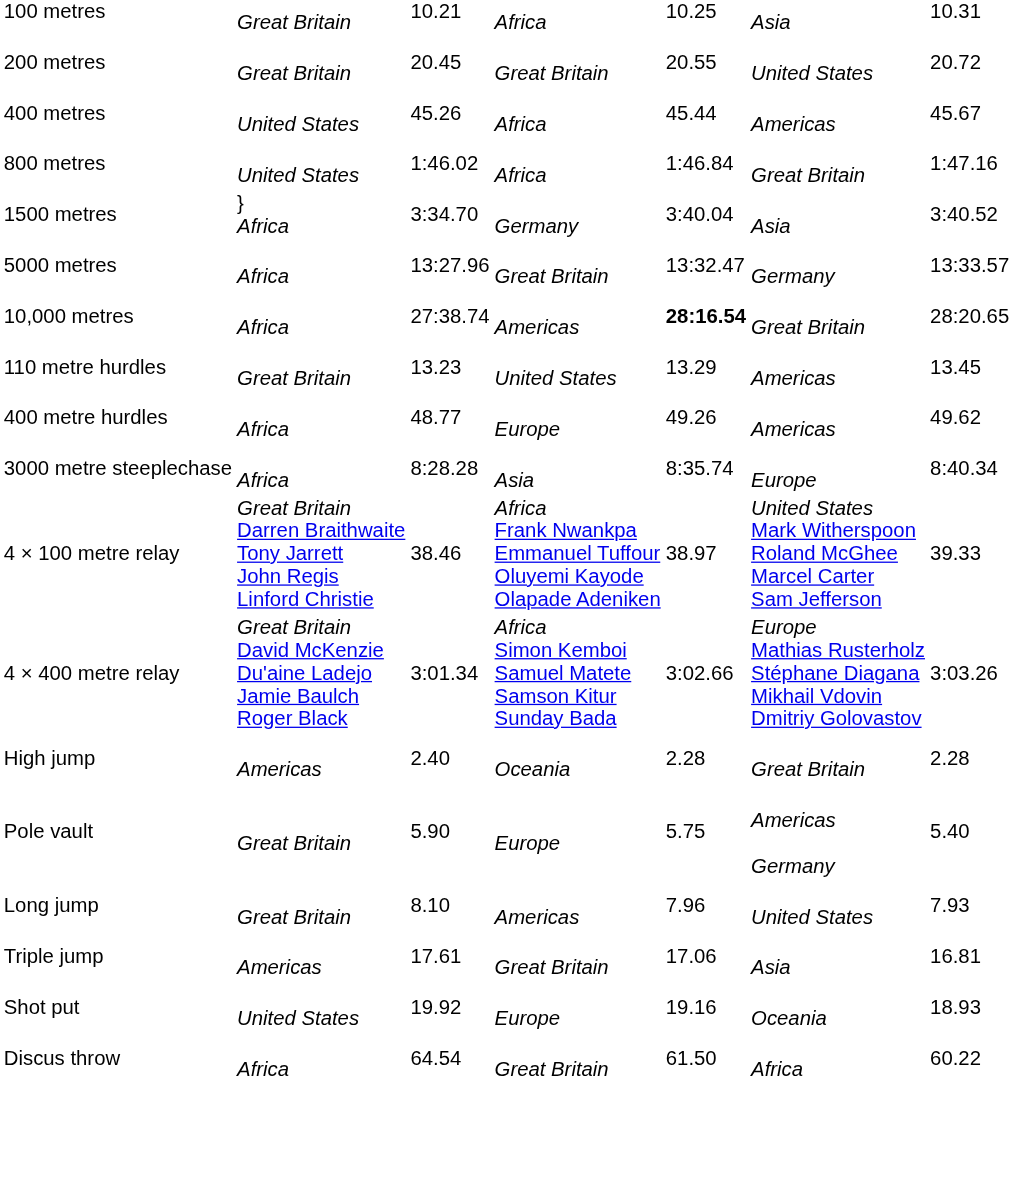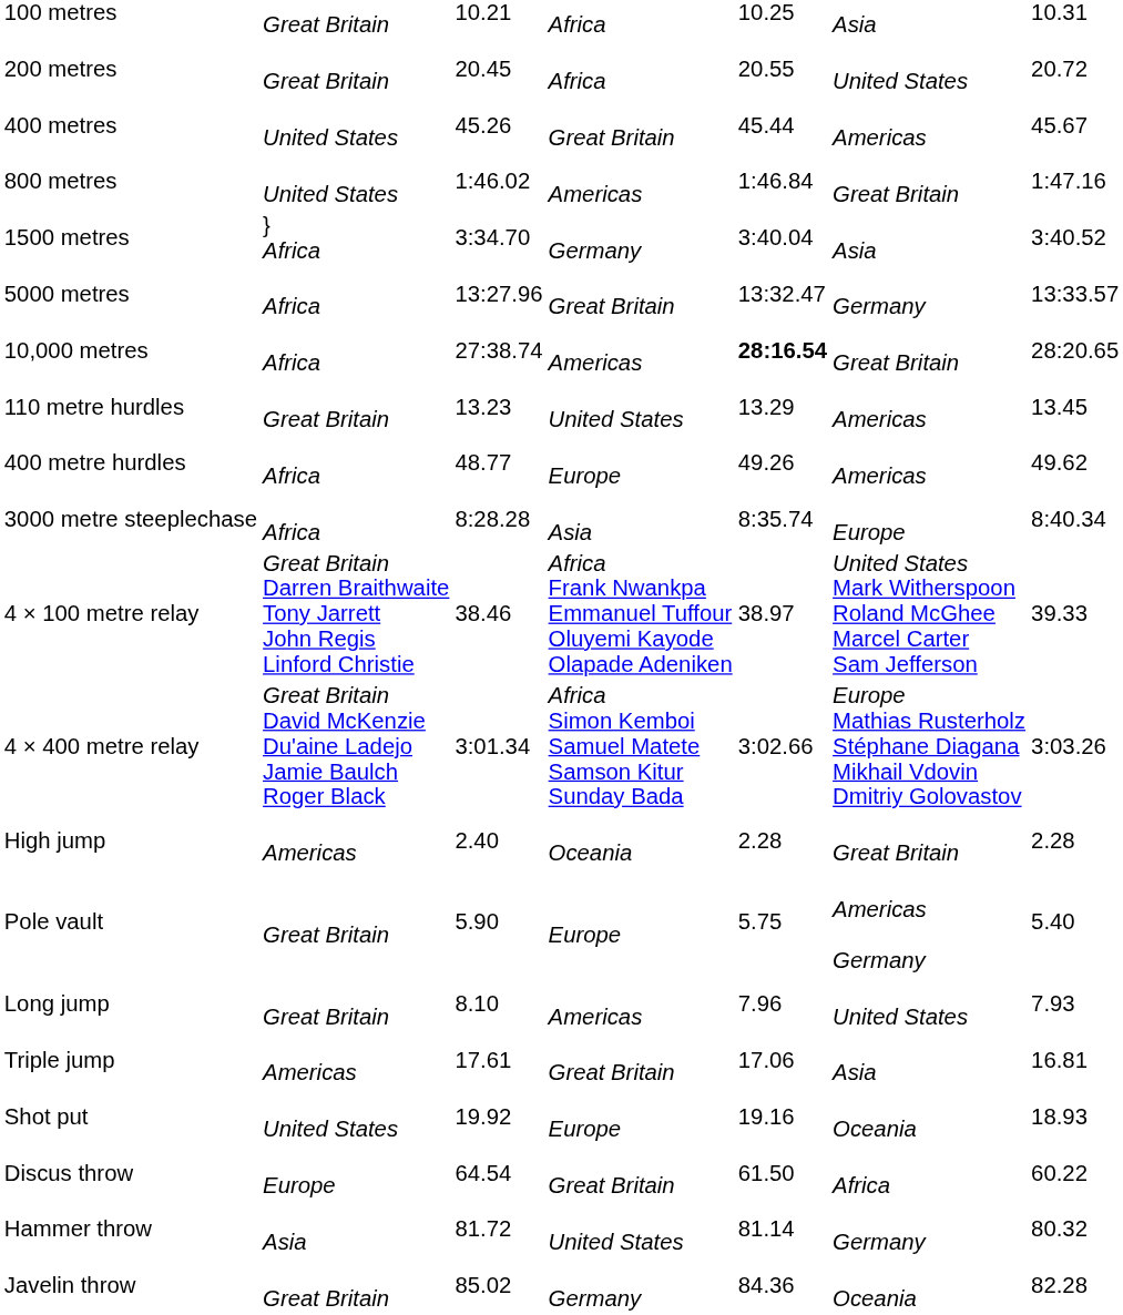 <table>
 <tr>
 <td>100 metres</td>
 <td> <br><em>Great Britain</em></td>
 <td>10.21</td>
 <td>  <br><em>Africa</em></td>
 <td>10.25</td>
 <td>  <br><em>Asia</em></td>
 <td>10.31</td>
 </tr>
 <tr>
 <td>200 metres</td>
 <td> <br><em>Great Britain</em></td>
 <td>20.45</td>
-<td> <br><em>Great Britain</em></td>
+<td> <br><em>Africa</em></td>
 <td>20.55</td>
 <td>  <br><em>United States</em></td>
 <td>20.72</td>
 </tr>
 <tr>
 <td>400 metres</td>
 <td> <br><em>United States</em></td>
 <td>45.26</td>
-<td> <br><em>Africa</em></td>
+<td> <br><em>Great Britain</em></td>
 <td>45.44</td>
 <td>  <br><em>Americas</em></td>
 <td>45.67</td>
 </tr>
 <tr>
 <td>800 metres</td>
 <td> <br><em>United States</em></td>
 <td>1:46.02</td>
-<td>   <br><em>Africa</em></td>
+<td>  <br><em>Americas</em></td>
 <td>1:46.84</td>
 <td>  <br><em>Great Britain</em></td>
 <td>1:47.16</td>
 </tr>
 <tr>
 <td>1500 metres</td>
 <td>} <br><em>Africa</em></td>
 <td>3:34.70</td>
 <td>  <br><em>Germany</em></td>
 <td>3:40.04</td>
 <td>   <br><em>Asia</em></td>
 <td>3:40.52</td>
 </tr>
 <tr>
 <td>5000 metres</td>
 <td> <br><em>Africa</em></td>
 <td>13:27.96</td>
 <td>   <br><em>Great Britain</em></td>
 <td>13:32.47</td>
 <td>  <br><em>Germany</em></td>
 <td>13:33.57</td>
 </tr>
 <tr>
 <td>10,000 metres</td>
 <td>   <br><em>Africa</em></td>
 <td>27:38.74</td>
 <td>   <br><em>Americas</em></td>
 <td><strong>28:16.54</strong></td>
 <td> <br><em>Great Britain</em></td>
 <td>28:20.65</td>
 </tr>
 <tr>
 <td>110 metre hurdles</td>
 <td>  <br><em>Great Britain</em></td>
 <td>13.23</td>
 <td>  <br><em>United States</em></td>
 <td>13.29</td>
 <td>  <br><em>Americas</em></td>
 <td>13.45</td>
 </tr>
 <tr>
 <td>400 metre hurdles</td>
 <td> <br><em>Africa</em></td>
 <td>48.77</td>
 <td>  <br><em>Europe</em></td>
 <td>49.26</td>
 <td>  <br><em>Americas</em></td>
 <td>49.62</td>
 </tr>
 <tr>
 <td>3000 metre steeplechase</td>
 <td> <br><em>Africa</em></td>
 <td>8:28.28</td>
 <td>   <br><em>Asia</em></td>
 <td>8:35.74</td>
 <td>  <br><em>Europe</em></td>
 <td>8:40.34</td>
 </tr>
 <tr>
 <td>4 × 100 metre relay</td>
 <td valign=top><em>Great Britain</em><br><a href='#'>Darren Braithwaite</a><br><a href='#'>Tony Jarrett</a><br><a href='#'>John Regis</a><br><a href='#'>Linford Christie</a></td>
 <td>38.46</td>
 <td valign=top><em>Africa</em><br><a href='#'>Frank Nwankpa</a><br><a href='#'>Emmanuel Tuffour</a><br><a href='#'>Oluyemi Kayode</a><br><a href='#'>Olapade Adeniken</a></td>
 <td>38.97</td>
 <td valign=top><em>United States</em><br><a href='#'>Mark Witherspoon</a><br><a href='#'>Roland McGhee</a><br><a href='#'>Marcel Carter</a><br><a href='#'>Sam Jefferson</a></td>
 <td>39.33</td>
 </tr>
 <tr>
 <td>4 × 400 metre relay</td>
 <td valign=top><em>Great Britain</em><br><a href='#'>David McKenzie</a><br><a href='#'>Du'aine Ladejo</a><br><a href='#'>Jamie Baulch</a><br><a href='#'>Roger Black</a></td>
 <td>3:01.34</td>
 <td valign=top><em>Africa</em><br><a href='#'>Simon Kemboi</a><br><a href='#'>Samuel Matete</a><br><a href='#'>Samson Kitur</a><br><a href='#'>Sunday Bada</a></td>
 <td>3:02.66</td>
 <td valign=top><em>Europe</em><br><a href='#'>Mathias Rusterholz</a><br><a href='#'>Stéphane Diagana</a><br><a href='#'>Mikhail Vdovin</a><br><a href='#'>Dmitriy Golovastov</a></td>
 <td>3:03.26</td>
 </tr>
 <tr>
 <td>High jump</td>
 <td>  <br><em>Americas</em></td>
 <td>2.40</td>
 <td>  <br><em>Oceania</em></td>
 <td>2.28</td>
 <td>  <br><em>Great Britain</em></td>
 <td>2.28</td>
 </tr>
 <tr>
 <td>Pole vault</td>
 <td> <br><em>Great Britain</em></td>
 <td>5.90</td>
 <td>  <br><em>Europe</em></td>
 <td>5.75</td>
 <td>  <br><em>Americas</em><br>  <br><em>Germany</em></td>
 <td>5.40</td>
 </tr>
 <tr>
 <td>Long jump</td>
 <td> <br><em>Great Britain</em></td>
 <td>8.10</td>
 <td>   <br><em>Americas</em></td>
 <td>7.96</td>
 <td>  <br><em>United States</em></td>
 <td>7.93</td>
 </tr>
 <tr>
 <td>Triple jump</td>
 <td>  <br><em>Americas</em></td>
 <td>17.61</td>
 <td>   <br><em>Great Britain</em></td>
 <td>17.06</td>
 <td>  <br><em>Asia</em></td>
 <td>16.81</td>
 </tr>
 <tr>
 <td>Shot put</td>
 <td>  <br><em>United States</em></td>
 <td>19.92</td>
 <td>   <br><em>Europe</em></td>
 <td>19.16</td>
 <td>  <br><em>Oceania</em></td>
 <td>18.93</td>
 </tr>
 <tr>
 <td>Discus throw</td>
-<td> <br><em>Africa</em></td>
+<td>  <br><em>Europe</em></td>
 <td>64.54</td>
 <td>   <br><em>Great Britain</em></td>
 <td>61.50</td>
 <td>  <br><em>Africa</em></td>
 <td>60.22</td>
 </tr>
+<tr>
+<td>Hammer throw</td>
+<td> <br><em>Asia</em></td>
+<td>81.72</td>
+<td>  <br><em>United States</em></td>
+<td>81.14</td>
+<td>  <br><em>Germany</em></td>
+<td>80.32</td>
+</tr>
+<tr>
+<td>Javelin throw</td>
+<td> <br><em>Great Britain</em></td>
+<td>85.02</td>
+<td>   <br><em>Germany</em></td>
+<td>84.36</td>
+<td>  <br><em>Oceania</em></td>
+<td>82.28</td>
+</tr>
 </table>
